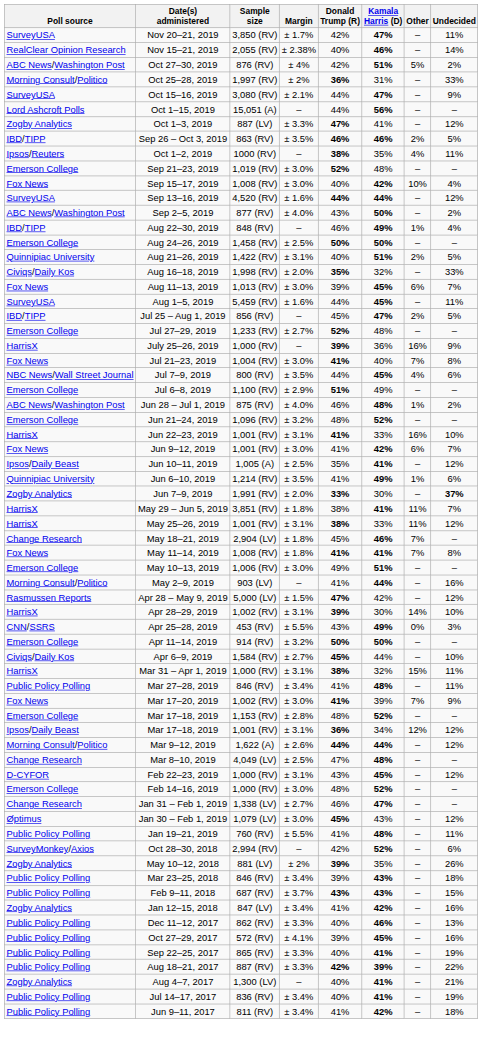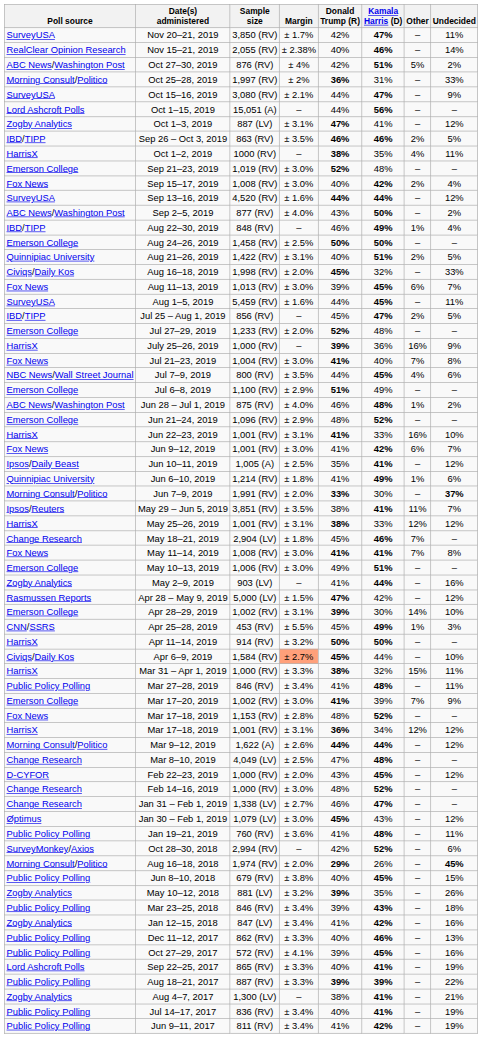 <table class="wikitable sortable" style="font-size:90%;text-align:center;">
 <tr valign=bottom style="font-size:90%;">
 <th>Poll source</th>
 <th>Date(s)<br>administered</th>
 <th>Sample<br>size</th>
 <th>Margin<br></th>
 <th>Donald<br>Trump (R)</th>
 <th><a href='#'>Kamala<br>Harris</a> (D)</th>
 <th>Other</th>
 <th>Undecided</th>
 </tr>
 <tr>
 <td style="text-align:left;"><a href='#'>SurveyUSA</a></td>
 <td>Nov 20–21, 2019</td>
 <td>3,850 (RV)</td>
 <td>± 1.7%</td>
 <td>42%</td>
 <td><strong>47%</strong></td>
 <td>–</td>
 <td>11%</td>
 </tr>
 <tr>
 <td style="text-align:left;"><a href='#'>RealClear Opinion Research</a></td>
 <td>Nov 15–21, 2019</td>
 <td>2,055 (RV)</td>
 <td>± 2.38%</td>
 <td>40%</td>
 <td><strong>46%</strong></td>
 <td>–</td>
 <td>14%</td>
 </tr>
 <tr>
 <td style="text-align:left;"><a href='#'>ABC News</a>/<a href='#'>Washington Post</a></td>
 <td>Oct 27–30, 2019</td>
 <td>876 (RV)</td>
 <td>± 4%</td>
 <td>42%</td>
 <td><strong>51%</strong></td>
 <td>5% </td>
 <td>2%</td>
 </tr>
 <tr>
 <td style="text-align:left;"><a href='#'>Morning Consult</a>/<a href='#'>Politico</a></td>
 <td>Oct 25–28, 2019</td>
 <td>1,997 (RV)</td>
 <td>± 2%</td>
 <td><strong>36%</strong></td>
 <td>31%</td>
 <td>–</td>
 <td>33%</td>
 </tr>
 <tr>
 <td style="text-align:left;"><a href='#'>SurveyUSA</a></td>
 <td>Oct 15–16, 2019</td>
 <td>3,080 (RV)</td>
 <td>± 2.1%</td>
 <td>44%</td>
 <td><strong>47%</strong></td>
 <td>–</td>
 <td>9%</td>
 </tr>
 <tr>
 <td style="text-align:left;"><a href='#'>Lord Ashcroft Polls</a></td>
 <td>Oct 1–15, 2019</td>
 <td>15,051 (A)</td>
 <td>–</td>
 <td>44%</td>
 <td><strong>56%</strong></td>
 <td>–</td>
 <td>–</td>
 </tr>
 <tr>
 <td style="text-align:left;"><a href='#'>Zogby Analytics</a></td>
 <td>Oct 1–3, 2019</td>
 <td>887 (LV)</td>
-<td>± 3.3%</td>
+<td>± 3.1%</td>
 <td><strong>47%</strong></td>
 <td>41%</td>
 <td>–</td>
 <td>12%</td>
 </tr>
 <tr>
 <td style="text-align:left;"><a href='#'>IBD</a>/<a href='#'>TIPP</a></td>
 <td>Sep 26 – Oct 3, 2019</td>
 <td>863 (RV)</td>
 <td>± 3.5%</td>
 <td><strong>46%</strong></td>
 <td><strong>46%</strong></td>
 <td>2%</td>
 <td>5%</td>
 </tr>
 <tr>
-<td style="text-align:left;"><a href='#'>Ipsos</a>/<a href='#'>Reuters</a></td>
+<td style="text-align:left;"><a href='#'>HarrisX</a></td>
 <td>Oct 1–2, 2019</td>
 <td>1000 (RV)</td>
 <td>–</td>
 <td><strong>38%</strong></td>
 <td>35%</td>
 <td>4%</td>
 <td>11%</td>
 </tr>
 <tr>
 <td style="text-align:left;"><a href='#'>Emerson College</a></td>
 <td>Sep 21–23, 2019</td>
 <td>1,019 (RV)</td>
 <td>± 3.0%</td>
 <td><strong>52%</strong></td>
 <td>48%</td>
 <td>–</td>
 <td>–</td>
 </tr>
 <tr>
 <td style="text-align:left;"><a href='#'>Fox News</a></td>
 <td>Sep 15–17, 2019</td>
 <td>1,008 (RV)</td>
 <td>± 3.0%</td>
 <td>40%</td>
 <td><strong>42%</strong></td>
-<td>10%</td>
+<td>2%</td>
 <td>4%</td>
 </tr>
 <tr>
 <td style="text-align:left;"><a href='#'>SurveyUSA</a></td>
 <td>Sep 13–16, 2019</td>
 <td>4,520 (RV)</td>
 <td>± 1.6%</td>
 <td><strong>44%</strong></td>
 <td><strong>44%</strong></td>
 <td>–</td>
 <td>12%</td>
 </tr>
 <tr>
 <td style="text-align:left;"><a href='#'>ABC News</a>/<a href='#'>Washington Post</a></td>
 <td>Sep 2–5, 2019</td>
 <td>877 (RV)</td>
 <td>± 4.0%</td>
 <td>43%</td>
 <td><strong>50%</strong></td>
 <td>–</td>
 <td>2%</td>
 </tr>
 <tr>
 <td style="text-align:left;"><a href='#'>IBD</a>/<a href='#'>TIPP</a></td>
 <td>Aug 22–30, 2019</td>
 <td>848 (RV)</td>
 <td>–</td>
 <td>46%</td>
 <td><strong>49%</strong></td>
 <td>1%</td>
 <td>4%</td>
 </tr>
 <tr>
 <td style="text-align:left;"><a href='#'>Emerson College</a></td>
 <td>Aug 24–26, 2019</td>
 <td>1,458 (RV)</td>
 <td>± 2.5%</td>
 <td><strong>50%</strong></td>
 <td><strong>50%</strong></td>
 <td>–</td>
 <td>–</td>
 </tr>
 <tr>
 <td style="text-align:left;"><a href='#'>Quinnipiac University</a></td>
 <td>Aug 21–26, 2019</td>
 <td>1,422 (RV)</td>
 <td>± 3.1%</td>
 <td>40%</td>
 <td><strong>51%</strong></td>
 <td>2%</td>
 <td>5%</td>
 </tr>
 <tr>
 <td style="text-align:left;"><a href='#'>Civiqs</a>/<a href='#'>Daily Kos</a></td>
 <td>Aug 16–18, 2019</td>
 <td>1,998 (RV)</td>
 <td>± 2.0%</td>
-<td><strong>35%</strong></td>
+<td><strong>45%</strong></td>
 <td>32%</td>
 <td>–</td>
 <td>33%</td>
 </tr>
 <tr>
 <td style="text-align:left;"><a href='#'>Fox News</a></td>
 <td>Aug 11–13, 2019</td>
 <td>1,013 (RV)</td>
 <td>± 3.0%</td>
 <td>39%</td>
 <td><strong>45%</strong></td>
 <td>6%</td>
 <td>7%</td>
 </tr>
 <tr>
 <td style="text-align:left;"><a href='#'>SurveyUSA</a></td>
 <td>Aug 1–5, 2019</td>
 <td>5,459 (RV)</td>
 <td>± 1.6%</td>
 <td>44%</td>
 <td><strong>45%</strong></td>
 <td>–</td>
 <td>11%</td>
 </tr>
 <tr>
 <td style="text-align:left;"><a href='#'>IBD</a>/<a href='#'>TIPP</a></td>
 <td>Jul 25 – Aug 1, 2019</td>
 <td>856 (RV)</td>
 <td>–</td>
 <td>45%</td>
 <td><strong>47%</strong></td>
 <td>2%</td>
 <td>5%</td>
 </tr>
 <tr>
 <td style="text-align:left;"><a href='#'>Emerson College</a></td>
 <td>Jul 27–29, 2019</td>
 <td>1,233 (RV)</td>
-<td>± 2.7%</td>
+<td>± 2.0%</td>
 <td><strong>52%</strong></td>
 <td>48%</td>
 <td>–</td>
 <td>–</td>
 </tr>
 <tr>
 <td style="text-align:left;"><a href='#'>HarrisX</a></td>
 <td>July 25–26, 2019</td>
 <td>1,000 (RV)</td>
 <td>–</td>
 <td><strong>39%</strong></td>
 <td>36%</td>
 <td>16%</td>
 <td>9%</td>
 </tr>
 <tr>
 <td style="text-align:left;"><a href='#'>Fox News</a></td>
 <td>Jul 21–23, 2019</td>
 <td>1,004 (RV)</td>
 <td>± 3.0%</td>
 <td><strong>41%</strong></td>
 <td>40%</td>
 <td>7%</td>
 <td>8%</td>
 </tr>
 <tr>
 <td style="text-align:left;"><a href='#'>NBC News</a>/<a href='#'>Wall Street Journal</a></td>
 <td>Jul 7–9, 2019</td>
 <td>800 (RV)</td>
 <td>± 3.5%</td>
 <td>44%</td>
 <td><strong>45%</strong></td>
 <td>4%</td>
 <td>6%</td>
 </tr>
 <tr>
 <td style="text-align:left;"><a href='#'>Emerson College</a></td>
 <td>Jul 6–8, 2019</td>
 <td>1,100 (RV)</td>
 <td>± 2.9%</td>
 <td><strong>51%</strong></td>
 <td>49%</td>
 <td>–</td>
 <td>–</td>
 </tr>
 <tr>
 <td style="text-align:left;"><a href='#'>ABC News</a>/<a href='#'>Washington Post</a></td>
 <td>Jun 28 – Jul 1, 2019</td>
 <td>875 (RV)</td>
 <td>± 4.0%</td>
 <td>46%</td>
 <td><strong>48%</strong></td>
 <td>1%</td>
 <td>2%</td>
 </tr>
 <tr>
 <td style="text-align:left;"><a href='#'>Emerson College</a></td>
 <td>Jun 21–24, 2019</td>
 <td>1,096 (RV)</td>
-<td>± 3.2%</td>
+<td>± 2.9%</td>
 <td>48%</td>
 <td><strong>52%</strong></td>
 <td>–</td>
 <td>–</td>
 </tr>
 <tr>
 <td style="text-align:left;"><a href='#'>HarrisX</a></td>
 <td>Jun 22–23, 2019</td>
 <td>1,001 (RV)</td>
 <td>± 3.1%</td>
 <td><strong>41%</strong></td>
 <td>33%</td>
 <td>16%</td>
 <td>10%</td>
 </tr>
 <tr>
 <td style="text-align:left;"><a href='#'>Fox News</a></td>
 <td>Jun 9–12, 2019</td>
 <td>1,001 (RV)</td>
 <td>± 3.0%</td>
 <td>41%</td>
 <td><strong>42%</strong></td>
 <td>6%</td>
 <td>7%</td>
 </tr>
 <tr>
 <td style="text-align:left;"><a href='#'>Ipsos</a>/<a href='#'>Daily Beast</a></td>
 <td>Jun 10–11, 2019</td>
 <td>1,005 (A)</td>
 <td>± 2.5%</td>
 <td>35%</td>
 <td><strong>41%</strong></td>
 <td>–</td>
 <td>12%</td>
 </tr>
 <tr>
 <td style="text-align:left;"><a href='#'>Quinnipiac University</a></td>
 <td>Jun 6–10, 2019</td>
 <td>1,214 (RV)</td>
-<td>± 3.5%</td>
+<td>± 1.8%</td>
 <td>41%</td>
 <td><strong>49%</strong></td>
 <td>1%</td>
 <td>6%</td>
 </tr>
 <tr>
-<td style="text-align:left;"><a href='#'>Zogby Analytics</a></td>
+<td style="text-align:left;"><a href='#'>Morning Consult</a>/<a href='#'>Politico</a></td>
 <td>Jun 7–9, 2019</td>
 <td>1,991 (RV)</td>
 <td>± 2.0%</td>
 <td><strong>33%</strong></td>
 <td>30%</td>
 <td>–</td>
 <td><strong>37%</strong></td>
 </tr>
 <tr>
-<td style="text-align:left;"><a href='#'>HarrisX</a></td>
+<td style="text-align:left;"><a href='#'>Ipsos</a>/<a href='#'>Reuters</a></td>
 <td>May 29 – Jun 5, 2019</td>
 <td>3,851 (RV)</td>
-<td>± 1.8%</td>
+<td>± 3.5%</td>
 <td>38%</td>
 <td><strong>41%</strong></td>
 <td>11%</td>
 <td>7%</td>
 </tr>
 <tr>
 <td style="text-align:left;"><a href='#'>HarrisX</a></td>
 <td>May 25–26, 2019</td>
 <td>1,001 (RV)</td>
 <td>± 3.1%</td>
 <td><strong>38%</strong></td>
 <td>33%</td>
-<td>11%</td>
+<td>12%</td>
 <td>12%</td>
 </tr>
 <tr>
 <td style="text-align:left;"><a href='#'>Change Research</a></td>
 <td>May 18–21, 2019</td>
 <td>2,904 (LV)</td>
 <td>± 1.8%</td>
 <td>45%</td>
 <td><strong>46%</strong></td>
 <td>7%</td>
 <td>–</td>
 </tr>
 <tr>
 <td style="text-align:left;"><a href='#'>Fox News</a></td>
 <td>May 11–14, 2019</td>
 <td>1,008 (RV)</td>
-<td>± 1.8%</td>
+<td>± 3.0%</td>
 <td><strong>41%</strong></td>
 <td><strong>41%</strong></td>
 <td>7%</td>
 <td>8%</td>
 </tr>
 <tr>
 <td style="text-align:left;"><a href='#'>Emerson College</a></td>
 <td>May 10–13, 2019</td>
 <td>1,006 (RV)</td>
 <td>± 3.0%</td>
 <td>49%</td>
 <td><strong>51%</strong></td>
 <td>–</td>
 <td>–</td>
 </tr>
 <tr>
-<td style="text-align:left;"><a href='#'>Morning Consult</a>/<a href='#'>Politico</a></td>
+<td style="text-align:left;"><a href='#'>Zogby Analytics</a></td>
 <td>May 2–9, 2019</td>
 <td>903 (LV)</td>
 <td>–</td>
 <td>41%</td>
 <td><strong>44%</strong></td>
 <td>–</td>
 <td>16%</td>
 </tr>
 <tr>
 <td style="text-align:left;"><a href='#'>Rasmussen Reports</a></td>
 <td>Apr 28 – May 9, 2019</td>
 <td>5,000 (LV)</td>
 <td>± 1.5%</td>
 <td><strong>47%</strong></td>
 <td>42%</td>
 <td>–</td>
 <td>12%</td>
 </tr>
 <tr>
-<td style="text-align:left;"><a href='#'>HarrisX</a></td>
+<td style="text-align:left;"><a href='#'>Emerson College</a></td>
 <td>Apr 28–29, 2019</td>
 <td>1,002 (RV)</td>
 <td>± 3.1%</td>
 <td><strong>39%</strong></td>
 <td>30%</td>
 <td>14%</td>
 <td>10%</td>
 </tr>
 <tr>
 <td style="text-align:left;"><a href='#'>CNN</a>/<a href='#'>SSRS</a></td>
 <td>Apr 25–28, 2019</td>
 <td>453 (RV)</td>
 <td>± 5.5%</td>
-<td>43%</td>
+<td>45%</td>
 <td><strong>49%</strong></td>
-<td>0%</td>
+<td>1%</td>
 <td>3%</td>
 </tr>
 <tr>
-<td style="text-align:left;"><a href='#'>Emerson College</a></td>
+<td style="text-align:left;"><a href='#'>HarrisX</a></td>
 <td>Apr 11–14, 2019</td>
 <td>914 (RV)</td>
 <td>± 3.2%</td>
 <td><strong>50%</strong></td>
 <td><strong>50%</strong></td>
 <td>–</td>
 <td>–</td>
 </tr>
 <tr>
 <td style="text-align:left;"><a href='#'>Civiqs</a>/<a href='#'>Daily Kos</a></td>
 <td>Apr 6–9, 2019</td>
 <td>1,584 (RV)</td>
-<td>± 2.7%</td>
+<td style="background: lightsalmon;">± 2.7%</td>
 <td><strong>45%</strong></td>
 <td>44%</td>
 <td>–</td>
 <td>10%</td>
 </tr>
 <tr>
 <td style="text-align:left;"><a href='#'>HarrisX</a></td>
 <td>Mar 31 – Apr 1, 2019</td>
 <td>1,000 (RV)</td>
-<td>± 3.1%</td>
+<td>± 3.3%</td>
 <td><strong>38%</strong></td>
 <td>32%</td>
 <td>15%</td>
 <td>11%</td>
 </tr>
 <tr>
 <td style="text-align:left;"><a href='#'>Public Policy Polling</a></td>
 <td>Mar 27–28, 2019</td>
 <td>846 (RV)</td>
 <td>± 3.4%</td>
 <td>41%</td>
 <td><strong>48%</strong></td>
 <td>–</td>
 <td>11%</td>
 </tr>
 <tr>
-<td style="text-align:left;"><a href='#'>Fox News</a></td>
+<td style="text-align:left;"><a href='#'>Emerson College</a></td>
 <td>Mar 17–20, 2019</td>
 <td>1,002 (RV)</td>
 <td>± 3.0%</td>
 <td><strong>41%</strong></td>
 <td>39%</td>
 <td>7%</td>
 <td>9%</td>
 </tr>
 <tr>
-<td style="text-align:left;"><a href='#'>Emerson College</a></td>
+<td style="text-align:left;"><a href='#'>Fox News</a></td>
 <td>Mar 17–18, 2019</td>
 <td>1,153 (RV)</td>
 <td>± 2.8%</td>
 <td>48%</td>
 <td><strong>52%</strong></td>
 <td>–</td>
 <td>–</td>
 </tr>
 <tr>
-<td style="text-align:left;"><a href='#'>Ipsos</a>/<a href='#'>Daily Beast</a></td>
+<td style="text-align:left;"><a href='#'>HarrisX</a></td>
 <td>Mar 17–18, 2019</td>
 <td>1,001 (RV)</td>
 <td>± 3.1%</td>
 <td><strong>36%</strong></td>
 <td>34%</td>
 <td>12%</td>
 <td>12%</td>
 </tr>
 <tr>
 <td style="text-align:left;"><a href='#'>Morning Consult</a>/<a href='#'>Politico</a></td>
 <td>Mar 9–12, 2019</td>
 <td>1,622 (A)</td>
 <td>± 2.6%</td>
 <td><strong>44%</strong></td>
 <td><strong>44%</strong></td>
 <td>–</td>
 <td>12%</td>
 </tr>
 <tr>
 <td style="text-align:left;"><a href='#'>Change Research</a></td>
 <td>Mar 8–10, 2019</td>
 <td>4,049 (LV)</td>
 <td>± 2.5%</td>
 <td>47%</td>
 <td><strong>48%</strong></td>
 <td>–</td>
 <td>–</td>
 </tr>
 <tr>
 <td style="text-align:left;"><a href='#'>D-CYFOR</a></td>
 <td>Feb 22–23, 2019</td>
 <td>1,000 (RV)</td>
-<td>± 3.1%</td>
+<td>± 2.0%</td>
 <td>43%</td>
 <td><strong>45%</strong></td>
 <td>–</td>
 <td>12%</td>
 </tr>
 <tr>
-<td style="text-align:left;"><a href='#'>Emerson College</a></td>
+<td style="text-align:left;"><a href='#'>Change Research</a></td>
 <td>Feb 14–16, 2019</td>
 <td>1,000 (RV)</td>
 <td>± 3.0%</td>
 <td>48%</td>
 <td><strong>52%</strong></td>
 <td>–</td>
 <td>–</td>
 </tr>
 <tr>
 <td style="text-align:left;"><a href='#'>Change Research</a></td>
 <td>Jan 31 – Feb 1, 2019</td>
 <td>1,338 (LV)</td>
 <td>± 2.7%</td>
 <td>46%</td>
 <td><strong>47%</strong></td>
 <td>–</td>
 <td>–</td>
 </tr>
 <tr>
 <td style="text-align:left;"><a href='#'>Øptimus</a></td>
 <td>Jan 30 – Feb 1, 2019</td>
 <td>1,079 (LV)</td>
 <td>± 3.0%</td>
 <td><strong>45%</strong></td>
 <td>43%</td>
 <td>–</td>
 <td>12%</td>
 </tr>
 <tr>
 <td style="text-align:left;"><a href='#'>Public Policy Polling</a></td>
 <td>Jan 19–21, 2019</td>
 <td>760 (RV)</td>
-<td>± 5.5%</td>
+<td>± 3.6%</td>
 <td>41%</td>
 <td><strong>48%</strong></td>
 <td>–</td>
 <td>11%</td>
 </tr>
 <tr>
 <td style="text-align:left;"><a href='#'>SurveyMonkey</a>/<a href='#'>Axios</a></td>
 <td>Oct 28–30, 2018</td>
 <td>2,994 (RV)</td>
 <td>–</td>
 <td>42%</td>
 <td><strong>52%</strong></td>
 <td>–</td>
 <td>6%</td>
 </tr>
 <tr>
+<td style="text-align:left;"><a href='#'>Morning Consult</a>/<a href='#'>Politico</a></td>
+<td>Aug 16–18, 2018</td>
+<td>1,974 (RV)</td>
+<td>± 2.0%</td>
+<td><strong>29%</strong></td>
+<td>26%</td>
+<td>–</td>
+<td><strong>45%</strong></td>
+</tr>
+<tr>
+<td style="text-align:left;"><a href='#'>Public Policy Polling</a></td>
+<td>Jun 8–10, 2018</td>
+<td>679 (RV)</td>
+<td>± 3.8%</td>
+<td>40%</td>
+<td><strong>45%</strong></td>
+<td>–</td>
+<td>15%</td>
+</tr>
+<tr>
 <td style="text-align:left;"><a href='#'>Zogby Analytics</a></td>
 <td>May 10–12, 2018</td>
 <td>881 (LV)</td>
-<td>± 2%</td>
+<td>± 3.2%</td>
 <td><strong>39%</strong></td>
 <td>35%</td>
 <td>–</td>
 <td>26%</td>
 </tr>
 <tr>
 <td style="text-align:left;"><a href='#'>Public Policy Polling</a></td>
 <td>Mar 23–25, 2018</td>
 <td>846 (RV)</td>
 <td>± 3.4%</td>
 <td>39%</td>
 <td><strong>43%</strong></td>
 <td>–</td>
 <td>18%</td>
-</tr>
-<tr>
-<td style="text-align:left;"><a href='#'>Public Policy Polling</a></td>
-<td>Feb 9–11, 2018</td>
-<td>687 (RV)</td>
-<td>± 3.7%</td>
-<td><strong>43%</strong></td>
-<td><strong>43%</strong></td>
-<td>–</td>
-<td>15%</td>
 </tr>
 <tr>
 <td style="text-align:left;"><a href='#'>Zogby Analytics</a></td>
 <td>Jan 12–15, 2018</td>
 <td>847 (LV)</td>
 <td>± 3.4%</td>
 <td>41%</td>
 <td><strong>42%</strong></td>
 <td>–</td>
 <td>16%</td>
 </tr>
 <tr>
 <td style="text-align:left;"><a href='#'>Public Policy Polling</a></td>
 <td>Dec 11–12, 2017</td>
 <td>862 (RV)</td>
 <td>± 3.3%</td>
 <td>40%</td>
 <td><strong>46%</strong></td>
 <td>–</td>
 <td>13%</td>
 </tr>
 <tr>
 <td style="text-align:left;"><a href='#'>Public Policy Polling</a></td>
 <td>Oct 27–29, 2017</td>
 <td>572 (RV)</td>
 <td>± 4.1%</td>
 <td>39%</td>
 <td><strong>45%</strong></td>
 <td>–</td>
 <td>16%</td>
 </tr>
 <tr>
-<td style="text-align:left;"><a href='#'>Public Policy Polling</a></td>
+<td style="text-align:left;"><a href='#'>Lord Ashcroft Polls</a></td>
 <td>Sep 22–25, 2017</td>
 <td>865 (RV)</td>
 <td>± 3.3%</td>
 <td>40%</td>
 <td><strong>41%</strong></td>
 <td>–</td>
 <td>19%</td>
 </tr>
 <tr>
 <td style="text-align:left;"><a href='#'>Public Policy Polling</a></td>
 <td>Aug 18–21, 2017</td>
 <td>887 (RV)</td>
 <td>± 3.3%</td>
-<td><strong>42%</strong></td>
+<td><strong>39%</strong></td>
 <td><strong>39%</strong></td>
 <td>–</td>
 <td>22%</td>
 </tr>
 <tr>
 <td style="text-align:left;"><a href='#'>Zogby Analytics</a></td>
 <td>Aug 4–7, 2017</td>
 <td>1,300 (LV)</td>
 <td>–</td>
-<td>40%</td>
+<td>38%</td>
 <td><strong>41%</strong></td>
 <td>–</td>
 <td>21%</td>
 </tr>
 <tr>
 <td style="text-align:left;"><a href='#'>Public Policy Polling</a></td>
 <td>Jul 14–17, 2017</td>
 <td>836 (RV)</td>
 <td>± 3.4%</td>
 <td>40%</td>
 <td><strong>41%</strong></td>
 <td>–</td>
 <td>19%</td>
 </tr>
 <tr>
 <td style="text-align:left;"><a href='#'>Public Policy Polling</a></td>
 <td>Jun 9–11, 2017</td>
 <td>811 (RV)</td>
 <td>± 3.4%</td>
 <td>41%</td>
 <td><strong>42%</strong></td>
 <td>–</td>
-<td>18%</td>
+<td>19%</td>
 </tr>
 </table>
